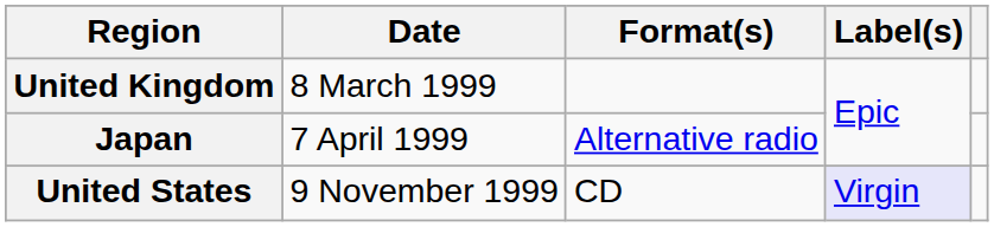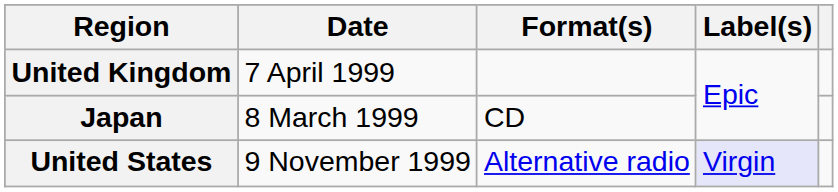 <table class="wikitable plainrowheaders">
 <tr>
 <th scope="col">Region</th>
 <th scope="col">Date</th>
 <th scope="col">Format(s)</th>
 <th scope="col">Label(s)</th>
 <th scope="col"></th>
 </tr>
 <tr>
 <th scope="row">United Kingdom</th>
-<td>8 March 1999</td>
+<td>7 April 1999</td>
 <td></td>
 <td rowspan="2"><a href='#'>Epic</a></td>
 <td></td>
 </tr>
 <tr>
 <th scope="row">Japan</th>
-<td>7 April 1999</td>
-<td><a href='#'>Alternative radio</a></td>
+<td>8 March 1999</td>
+<td>CD</td>
 <td></td>
 </tr>
 <tr>
 <th scope="row">United States</th>
 <td>9 November 1999</td>
-<td>CD</td>
+<td><a href='#'>Alternative radio</a></td>
 <td style="background: lavender;"><a href='#'>Virgin</a></td>
 <td></td>
 </tr>
 </table>
